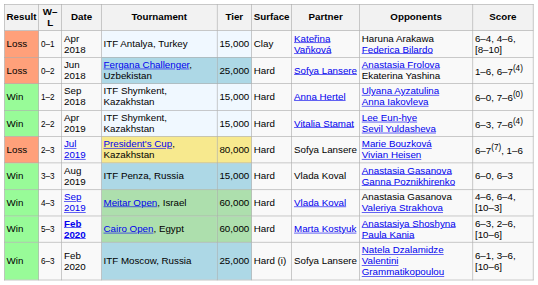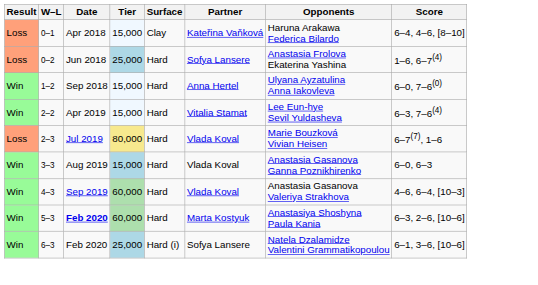 <table class="sortable wikitable">
 <tr>
 <th>Result</th>
 <th class=unsortable>W–L</th>
 <th>Date</th>
-<th>Tournament</th>
 <th>Tier</th>
 <th>Surface</th>
 <th>Partner</th>
 <th>Opponents</th>
 <th class=unsortable>Score</th>
 </tr>
 <tr>
 <td bgcolor=ffa07a>Loss</td>
 <td><small>0–1</small></td>
 <td>Apr 2018</td>
-<td bgcolor=f0f8ff>ITF Antalya, Turkey</td>
 <td bgcolor=f0f8ff>15,000</td>
 <td>Clay</td>
 <td> <a href='#'>Kateřina Vaňková</a></td>
 <td> Haruna Arakawa <br>  <a href='#'>Federica Bilardo</a></td>
 <td>6–4, 4–6, [8–10]</td>
 </tr>
 <tr>
 <td bgcolor=ffa07a>Loss</td>
 <td><small>0–2</small></td>
 <td>Jun 2018</td>
-<td bgcolor=lightblue><a href='#'>Fergana Challenger</a>, Uzbekistan</td>
 <td bgcolor=lightblue>25,000</td>
 <td>Hard</td>
 <td> <a href='#'>Sofya Lansere</a></td>
 <td> <a href='#'>Anastasia Frolova</a> <br>  Ekaterina Yashina</td>
 <td>1–6, 6–7<sup>(4)</sup></td>
 </tr>
 <tr>
 <td bgcolor=98fb98>Win</td>
 <td><small>1–2</small></td>
 <td>Sep 2018</td>
-<td bgcolor=f0f8ff>ITF Shymkent, Kazakhstan</td>
 <td bgcolor=f0f8ff>15,000</td>
 <td>Hard</td>
 <td> <a href='#'>Anna Hertel</a></td>
 <td> <a href='#'>Ulyana Ayzatulina</a> <br>  <a href='#'>Anna Iakovleva</a></td>
 <td>6–0, 7–6<sup>(0)</sup></td>
 </tr>
 <tr>
 <td bgcolor=98fb98>Win</td>
 <td><small>2–2</small></td>
 <td>Apr 2019</td>
-<td bgcolor=f0f8ff>ITF Shymkent, Kazakhstan</td>
 <td bgcolor=f0f8ff>15,000</td>
 <td>Hard</td>
 <td> <a href='#'>Vitalia Stamat</a></td>
 <td> <a href='#'>Lee Eun-hye</a> <br>  <a href='#'>Sevil Yuldasheva</a></td>
 <td>6–3, 7–6<sup>(4)</sup></td>
 </tr>
 <tr>
 <td bgcolor=ffa07a>Loss</td>
 <td><small>2–3</small></td>
 <td><a href='#'>Jul 2019</a></td>
-<td bgcolor=f7e98e><a href='#'>President's Cup</a>, Kazakhstan</td>
 <td bgcolor=f7e98e>80,000</td>
 <td>Hard</td>
-<td> Sofya Lansere</td>
+<td> <a href='#'>Vlada Koval</a></td>
 <td> <a href='#'>Marie Bouzková</a> <br>  <a href='#'>Vivian Heisen</a></td>
 <td>6–7<sup>(7)</sup>, 1–6</td>
 </tr>
 <tr>
 <td bgcolor=98fb98>Win</td>
 <td><small>3–3</small></td>
 <td>Aug 2019</td>
-<td bgcolor=lightblue>ITF Penza, Russia</td>
 <td bgcolor=lightblue>15,000</td>
 <td>Hard</td>
 <td> Vlada Koval</td>
 <td> <a href='#'>Anastasia Gasanova</a> <br>  <a href='#'>Ganna Poznikhirenko</a></td>
 <td>6–0, 6–3</td>
 </tr>
 <tr>
 <td bgcolor=98fb98>Win</td>
 <td><small>4–3</small></td>
 <td><a href='#'>Sep 2019</a></td>
-<td bgcolor=addfad><a href='#'>Meitar Open</a>, Israel</td>
 <td bgcolor=addfad>60,000</td>
 <td>Hard</td>
 <td> <a href='#'>Vlada Koval</a></td>
 <td> Anastasia Gasanova <br>  <a href='#'>Valeriya Strakhova</a></td>
 <td>4–6, 6–4, [10–3]</td>
 </tr>
 <tr>
 <td bgcolor=98fb98>Win</td>
 <td><small>5–3</small></td>
 <td><strong><a href='#'>Feb 2020</a></strong></td>
-<td bgcolor=addfad><a href='#'>Cairo Open</a>, Egypt</td>
 <td bgcolor=addfad>60,000</td>
 <td>Hard</td>
 <td> <a href='#'>Marta Kostyuk</a></td>
 <td> <a href='#'>Anastasiya Shoshyna</a> <br>  <a href='#'>Paula Kania</a></td>
 <td>6–3, 2–6, [10–6]</td>
 </tr>
 <tr>
 <td bgcolor=98fb98>Win</td>
 <td><small>6–3</small></td>
 <td>Feb 2020</td>
-<td bgcolor=lightblue>ITF Moscow, Russia</td>
 <td bgcolor=lightblue>25,000</td>
 <td>Hard (i)</td>
 <td> Sofya Lansere</td>
 <td> <a href='#'>Natela Dzalamidze</a> <br>  <a href='#'>Valentini Grammatikopoulou</a></td>
 <td>6–1, 3–6, [10–6]</td>
 </tr>
 </table>
